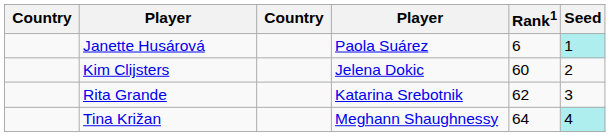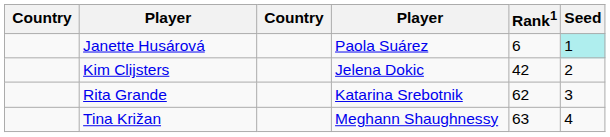 <table class="sortable wikitable">
 <tr>
 <th width="70">Country</th>
 <th width="175">Player</th>
 <th width="70">Country</th>
 <th width="175">Player</th>
 <th>Rank<sup>1</sup></th>
 <th>Seed</th>
 </tr>
 <tr>
 <td></td>
 <td><a href='#'>Janette Husárová</a></td>
 <td></td>
 <td><a href='#'>Paola Suárez</a></td>
 <td>6</td>
 <td style="background: paleturquoise;">1</td>
 </tr>
 <tr>
 <td></td>
 <td><a href='#'>Kim Clijsters</a></td>
 <td></td>
 <td><a href='#'>Jelena Dokic</a></td>
-<td>60</td>
+<td>42</td>
 <td>2</td>
 </tr>
 <tr>
 <td></td>
 <td><a href='#'>Rita Grande</a></td>
 <td></td>
 <td><a href='#'>Katarina Srebotnik</a></td>
 <td>62</td>
 <td>3</td>
 </tr>
 <tr>
 <td></td>
 <td><a href='#'>Tina Križan</a></td>
 <td></td>
 <td><a href='#'>Meghann Shaughnessy</a></td>
-<td>64</td>
-<td style="background: paleturquoise;">4</td>
+<td>63</td>
+<td>4</td>
 </tr>
 </table>
